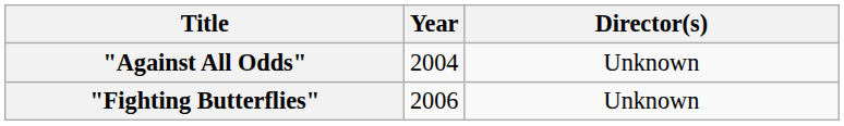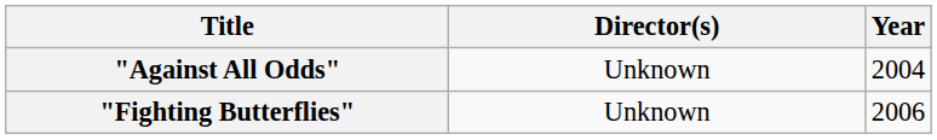 <table class="wikitable plainrowheaders" style="text-align:center;">
 <tr>
 <th scope="col" style="width:16em;">Title</th>
+<th scope="col" style="width:15em;">Director(s)</th>
 <th scope="col">Year</th>
-<th scope="col" style="width:15em;">Director(s)</th>
 </tr>
 <tr>
 <th scope="row">"Against  All Odds"</th>
+<td>Unknown</td>
 <td>2004</td>
-<td>Unknown</td>
 </tr>
 <tr>
 <th scope="row">"Fighting Butterflies"</th>
+<td>Unknown</td>
 <td>2006</td>
-<td>Unknown</td>
 </tr>
 </table>
